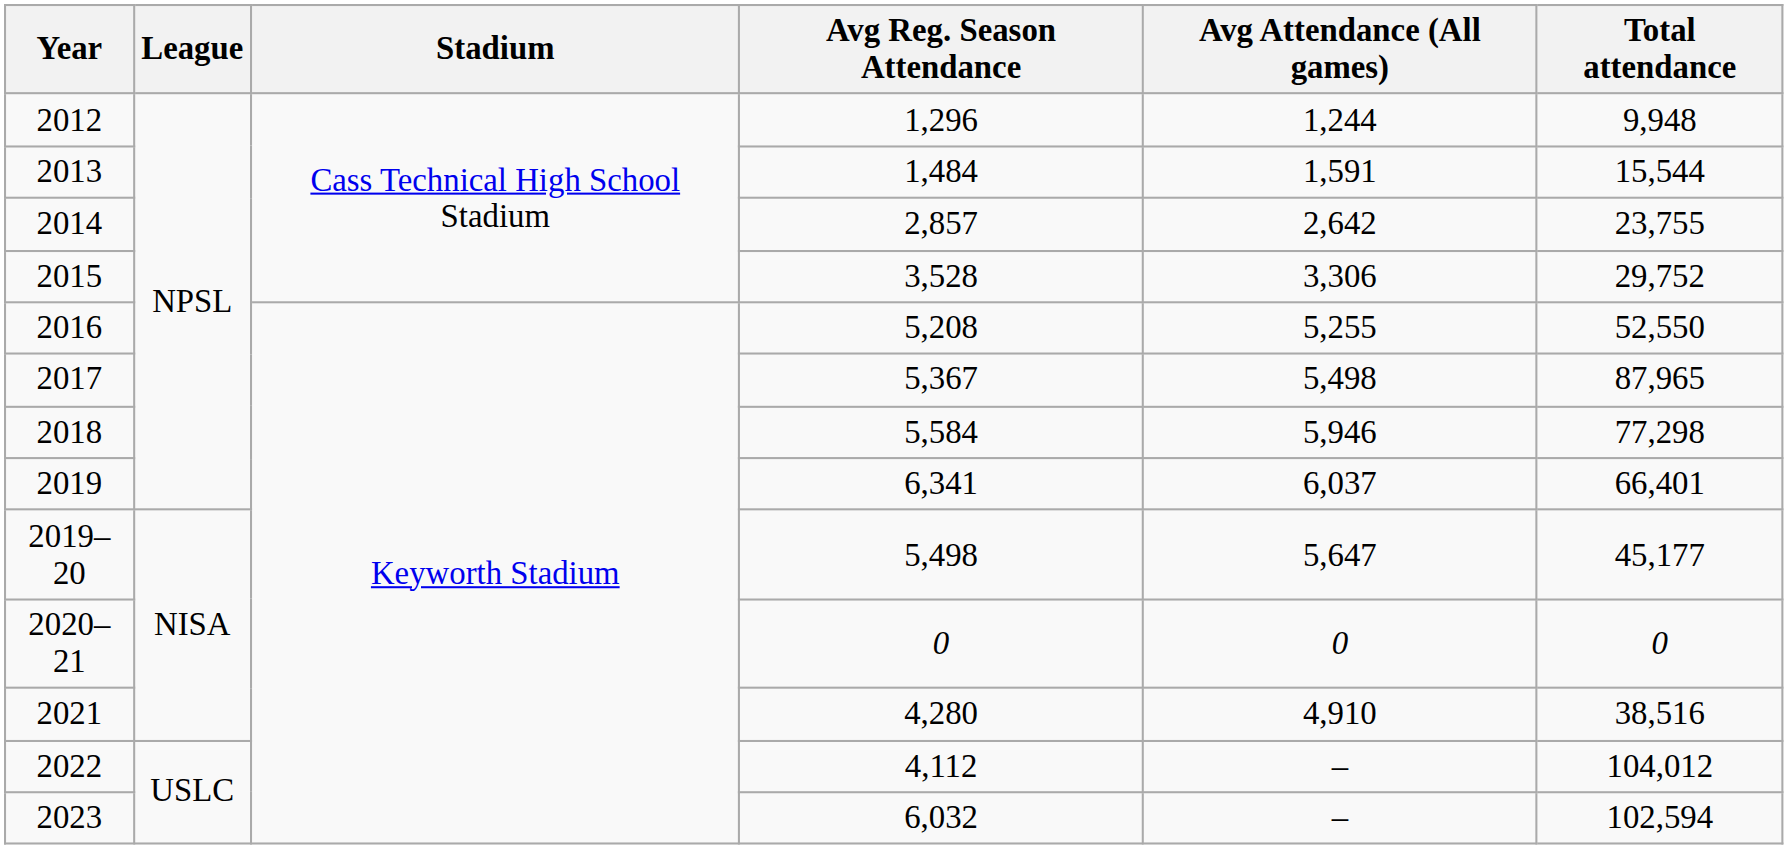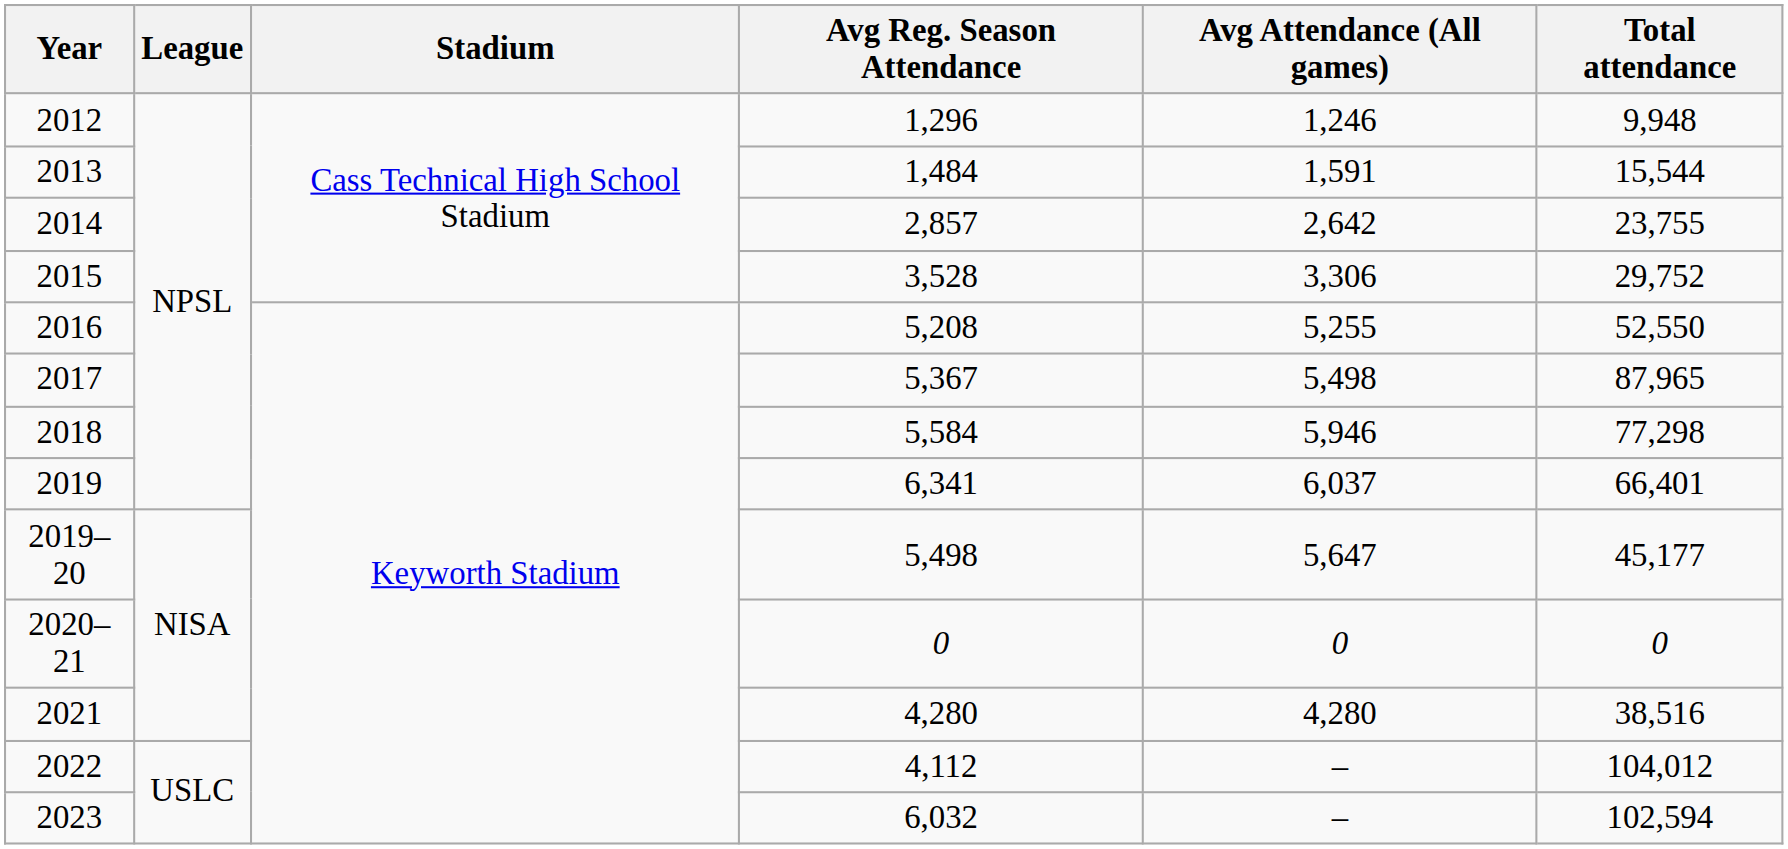 <table class="sortable wikitable" style="text-align: center">
 <tr>
 <th>Year</th>
 <th>League</th>
 <th>Stadium</th>
 <th>Avg Reg. Season Attendance</th>
 <th>Avg Attendance (All games)</th>
 <th>Total attendance</th>
 </tr>
 <tr>
 <td>2012</td>
 <td rowspan=8>NPSL</td>
 <td rowspan=4><a href='#'>Cass Technical High School</a> Stadium</td>
 <td>1,296</td>
-<td>1,244</td>
+<td>1,246</td>
 <td>9,948</td>
 </tr>
 <tr>
 <td>2013</td>
 <td>1,484</td>
 <td>1,591</td>
 <td>15,544</td>
 </tr>
 <tr>
 <td>2014</td>
 <td>2,857</td>
 <td>2,642</td>
 <td>23,755</td>
 </tr>
 <tr>
 <td>2015</td>
 <td>3,528</td>
 <td>3,306</td>
 <td>29,752</td>
 </tr>
 <tr>
 <td>2016</td>
 <td rowspan=9><a href='#'>Keyworth Stadium</a></td>
 <td>5,208</td>
 <td>5,255</td>
 <td>52,550</td>
 </tr>
 <tr>
 <td>2017</td>
 <td>5,367</td>
 <td>5,498</td>
 <td>87,965</td>
 </tr>
 <tr>
 <td>2018</td>
 <td>5,584</td>
 <td>5,946</td>
 <td>77,298</td>
 </tr>
 <tr>
 <td>2019</td>
 <td>6,341</td>
 <td>6,037</td>
 <td>66,401</td>
 </tr>
 <tr>
 <td>2019–20</td>
 <td rowspan=3>NISA</td>
 <td>5,498</td>
 <td>5,647</td>
 <td>45,177</td>
 </tr>
 <tr>
 <td>2020–21</td>
 <td><em>0</em></td>
 <td><em>0</em></td>
 <td><em>0</em></td>
 </tr>
 <tr>
 <td>2021</td>
 <td>4,280</td>
-<td>4,910</td>
+<td>4,280</td>
 <td>38,516</td>
 </tr>
 <tr>
 <td>2022</td>
 <td rowspan=2>USLC</td>
 <td>4,112</td>
 <td>–</td>
 <td>104,012</td>
 </tr>
 <tr>
 <td>2023</td>
 <td>6,032</td>
 <td>–</td>
 <td>102,594</td>
 </tr>
 </table>
